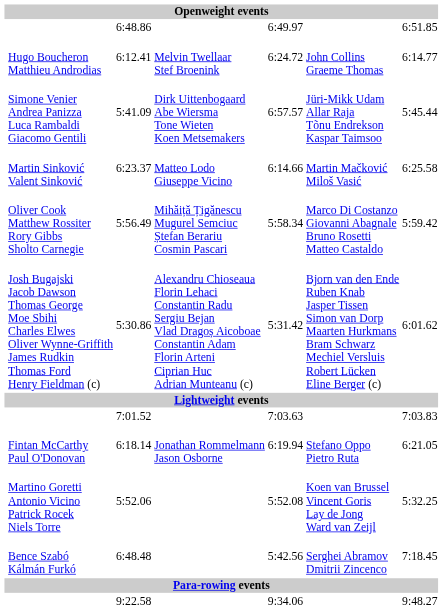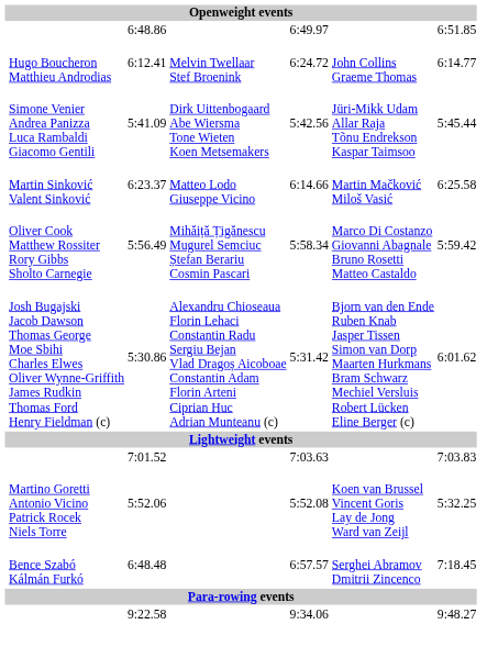 <table>
 <tr>
 <th colspan="7" style="background-color:#CCC;">Openweight events</th>
 </tr>
 <tr>
 <th></th>
 <td></td>
 <td>6:48.86</td>
 <td></td>
 <td>6:49.97</td>
 <td></td>
 <td>6:51.85</td>
 </tr>
 <tr>
 <th></th>
 <td><br><a href='#'>Hugo Boucheron</a><br><a href='#'>Matthieu Androdias</a></td>
 <td>6:12.41</td>
 <td><br><a href='#'>Melvin Twellaar</a><br><a href='#'>Stef Broenink</a></td>
 <td>6:24.72</td>
 <td><br><a href='#'>John Collins</a><br><a href='#'>Graeme Thomas</a></td>
 <td>6:14.77</td>
 </tr>
 <tr>
 <th></th>
 <td><br><a href='#'>Simone Venier</a><br><a href='#'>Andrea Panizza</a><br><a href='#'>Luca Rambaldi</a><br><a href='#'>Giacomo Gentili</a></td>
 <td>5:41.09</td>
 <td><br><a href='#'>Dirk Uittenbogaard</a><br><a href='#'>Abe Wiersma</a><br><a href='#'>Tone Wieten</a><br><a href='#'>Koen Metsemakers</a></td>
-<td>6:57.57</td>
+<td>5:42.56</td>
 <td><br><a href='#'>Jüri-Mikk Udam</a><br><a href='#'>Allar Raja</a><br><a href='#'>Tõnu Endrekson</a><br><a href='#'>Kaspar Taimsoo</a></td>
 <td>5:45.44</td>
 </tr>
 <tr>
 <th></th>
 <td><br><a href='#'>Martin Sinković</a><br><a href='#'>Valent Sinković</a></td>
 <td>6:23.37</td>
 <td><br><a href='#'>Matteo Lodo</a><br><a href='#'>Giuseppe Vicino</a></td>
 <td>6:14.66</td>
 <td><br><a href='#'>Martin Mačković</a><br><a href='#'>Miloš Vasić</a></td>
 <td>6:25.58</td>
 </tr>
 <tr>
 <th></th>
 <td><br><a href='#'>Oliver Cook</a><br><a href='#'>Matthew Rossiter</a><br><a href='#'>Rory Gibbs</a><br><a href='#'>Sholto Carnegie</a></td>
 <td>5:56.49</td>
 <td><br><a href='#'>Mihăiță Țigănescu</a><br><a href='#'>Mugurel Semciuc</a><br><a href='#'>Ștefan Berariu</a><br><a href='#'>Cosmin Pascari</a></td>
 <td>5:58.34</td>
 <td><br><a href='#'>Marco Di Costanzo</a><br><a href='#'>Giovanni Abagnale</a><br><a href='#'>Bruno Rosetti</a><br><a href='#'>Matteo Castaldo</a></td>
 <td>5:59.42</td>
 </tr>
 <tr>
 <th></th>
 <td><br><a href='#'>Josh Bugajski</a><br><a href='#'>Jacob Dawson</a><br><a href='#'>Thomas George</a><br><a href='#'>Moe Sbihi</a><br><a href='#'>Charles Elwes</a><br><a href='#'>Oliver Wynne-Griffith</a><br><a href='#'>James Rudkin</a><br><a href='#'>Thomas Ford</a><br><a href='#'>Henry Fieldman</a> (c)</td>
 <td>5:30.86</td>
 <td><br><a href='#'>Alexandru Chioseaua</a><br><a href='#'>Florin Lehaci</a><br><a href='#'>Constantin Radu</a><br><a href='#'>Sergiu Bejan</a><br><a href='#'>Vlad Dragoș Aicoboae</a><br><a href='#'>Constantin Adam</a><br><a href='#'>Florin Arteni</a><br><a href='#'>Ciprian Huc</a><br><a href='#'>Adrian Munteanu</a> (c)</td>
 <td>5:31.42</td>
 <td><br><a href='#'>Bjorn van den Ende</a><br><a href='#'>Ruben Knab</a><br><a href='#'>Jasper Tissen</a><br><a href='#'>Simon van Dorp</a><br><a href='#'>Maarten Hurkmans</a><br><a href='#'>Bram Schwarz</a><br><a href='#'>Mechiel Versluis</a><br><a href='#'>Robert Lücken</a><br><a href='#'>Eline Berger</a> (c)</td>
 <td>6:01.62</td>
 </tr>
 <tr>
 <th colspan="7" style="background-color:#CCC;"><a href='#'>Lightweight</a> events</th>
 </tr>
 <tr>
 <th></th>
 <td></td>
 <td>7:01.52</td>
 <td></td>
 <td>7:03.63</td>
 <td></td>
 <td>7:03.83</td>
 </tr>
 <tr>
 <th></th>
-<td><br><a href='#'>Fintan McCarthy</a><br><a href='#'>Paul O'Donovan</a></td>
-<td>6:18.14</td>
-<td><br><a href='#'>Jonathan Rommelmann</a><br><a href='#'>Jason Osborne</a></td>
-<td>6:19.94</td>
-<td><br><a href='#'>Stefano Oppo</a><br><a href='#'>Pietro Ruta</a></td>
-<td>6:21.05</td>
-</tr>
-<tr>
-<th></th>
 <td><br><a href='#'>Martino Goretti</a><br><a href='#'>Antonio Vicino</a><br><a href='#'>Patrick Rocek</a><br><a href='#'>Niels Torre</a></td>
 <td>5:52.06</td>
 <td><br><br><br><br></td>
 <td>5:52.08</td>
 <td><br><a href='#'>Koen van Brussel</a><br><a href='#'>Vincent Goris</a><br><a href='#'>Lay de Jong</a><br><a href='#'>Ward van Zeijl</a></td>
 <td>5:32.25</td>
 </tr>
 <tr>
 <th></th>
 <td><br><a href='#'>Bence Szabó</a><br><a href='#'>Kálmán Furkó</a></td>
 <td>6:48.48</td>
 <td><br><br></td>
-<td>5:42.56</td>
+<td>6:57.57</td>
 <td><br><a href='#'>Serghei Abramov</a><br><a href='#'>Dmitrii Zincenco</a></td>
 <td>7:18.45</td>
 </tr>
 <tr>
 <th colspan="7" style="background-color:#CCC;"><a href='#'>Para-rowing</a> events</th>
 </tr>
 <tr>
 <th></th>
 <td></td>
 <td>9:22.58</td>
 <td></td>
 <td>9:34.06</td>
 <td></td>
 <td>9:48.27</td>
 </tr>
 </table>
